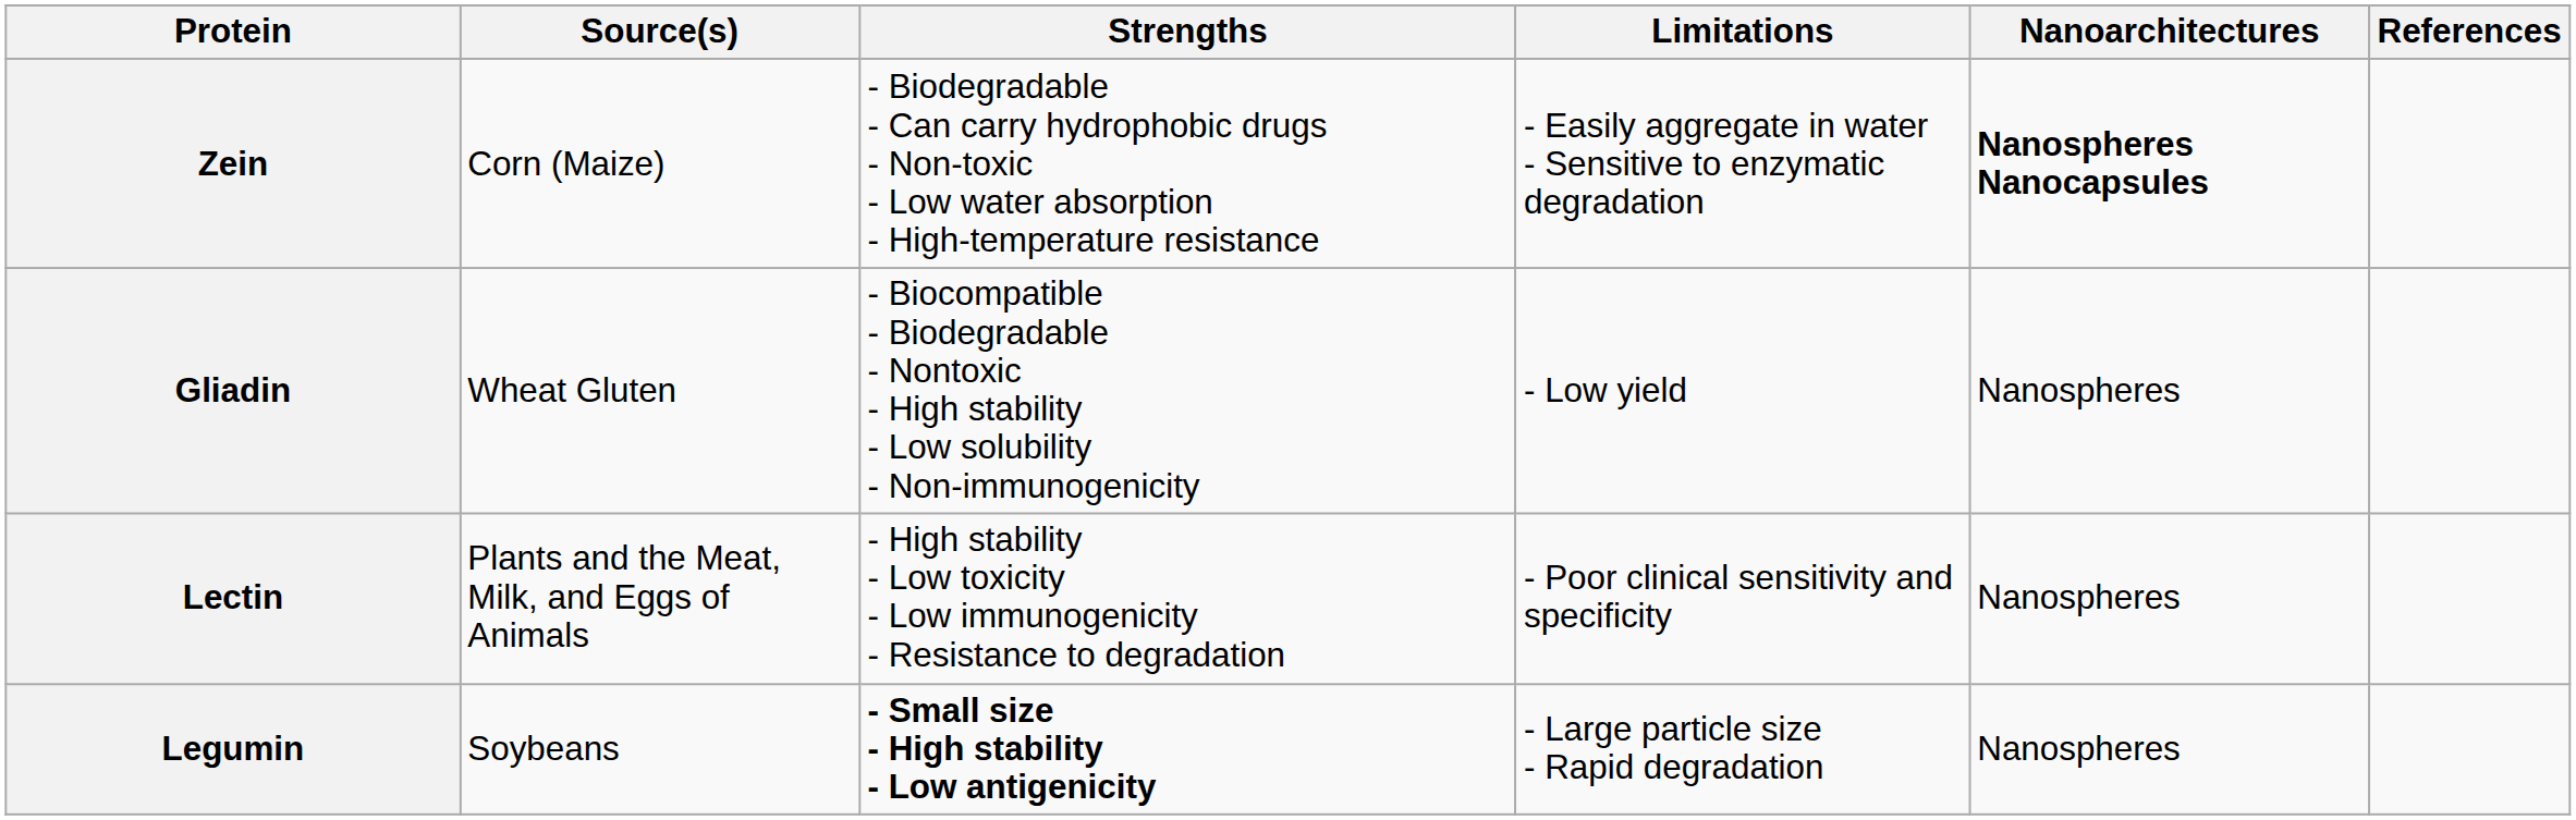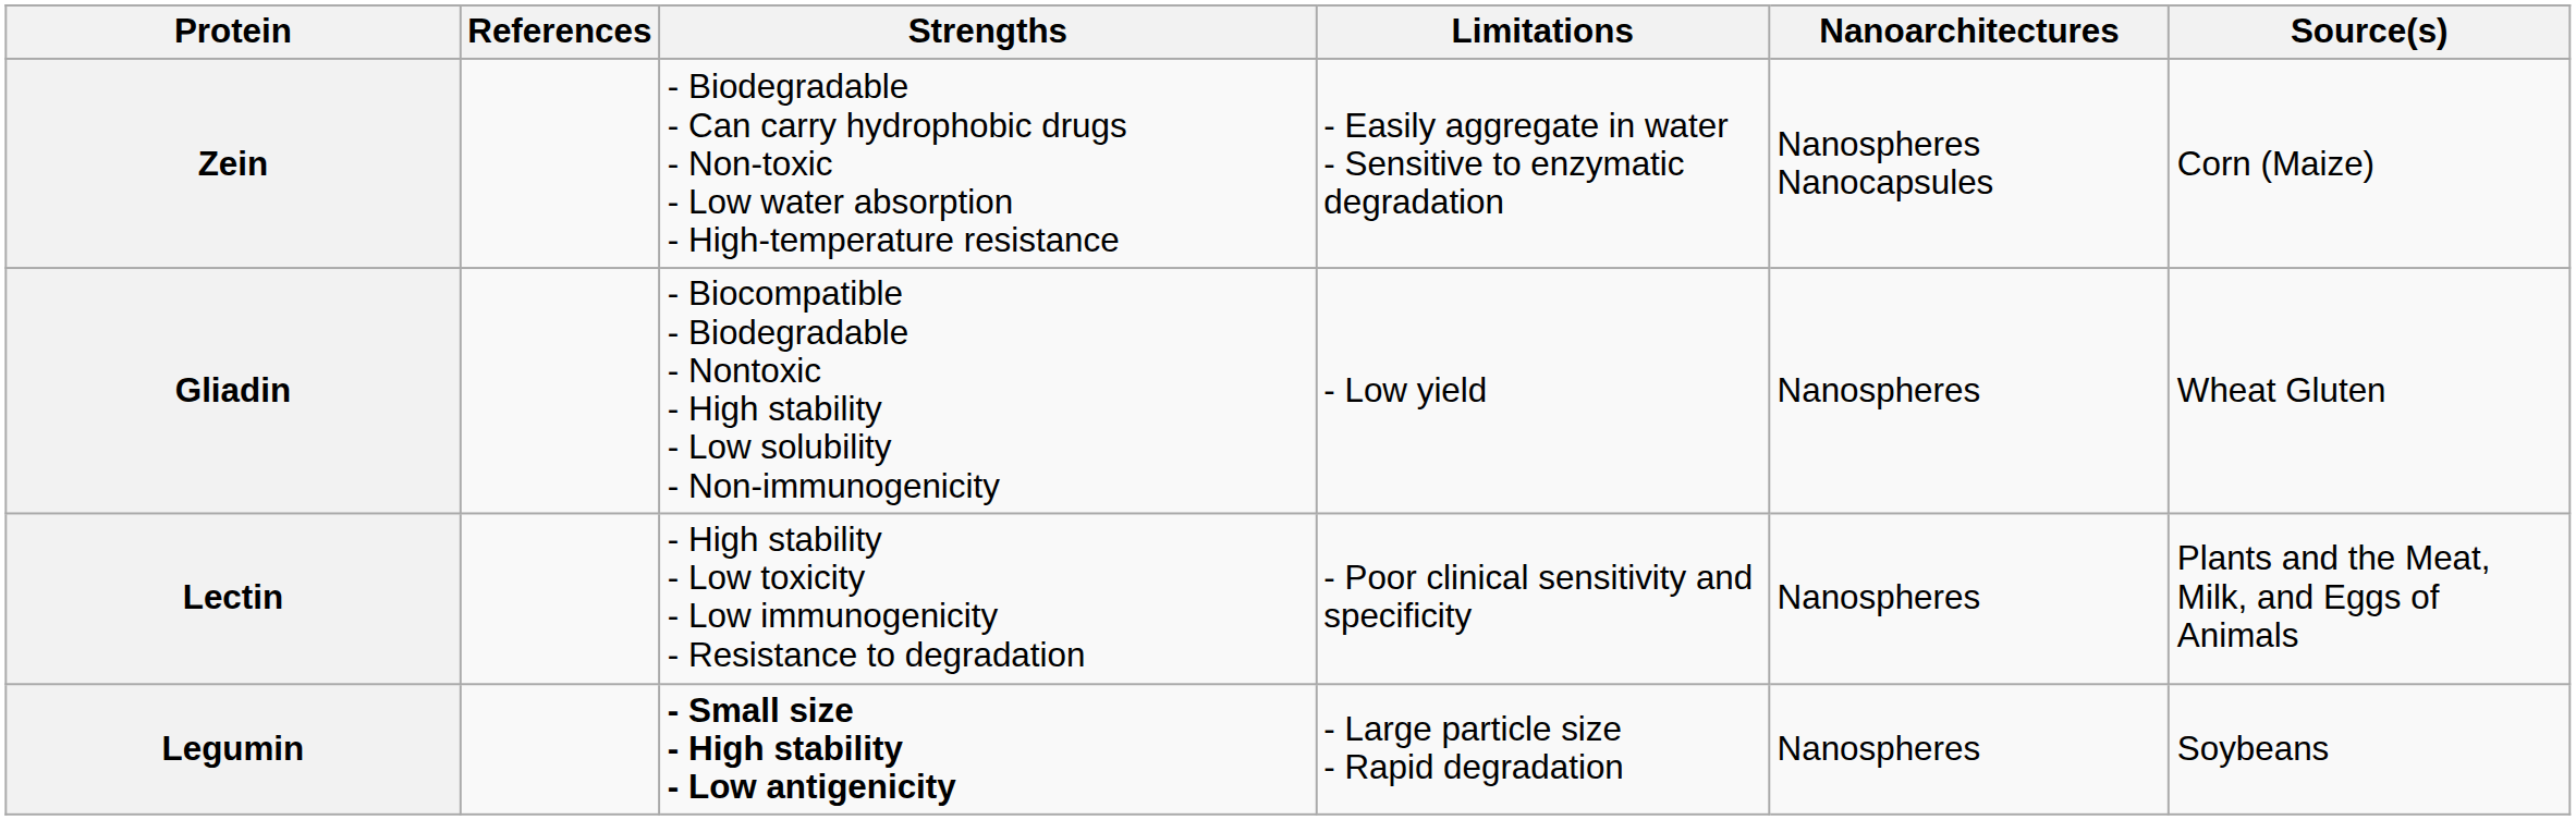 <table class="wikitable" style="margin: 1em auto 1em auto;">
 <tr>
 <th width="205" scope="col">Protein</th>
-<th width="180" scope="col">Source(s)</th>
+<th width="50" scope="col">References</th>
 <th width="300" scope="col">Strengths</th>
 <th width="205" scope="col">Limitations</th>
 <th width="180" scope="col">Nanoarchitectures</th>
-<th width="50" scope="col">References</th>
+<th width="180" scope="col">Source(s)</th>
 </tr>
 <tr>
 <th scope="row">Zein</th>
-<td>Corn (Maize)</td>
+<td></td>
 <td>- Biodegradable<br>- Can carry hydrophobic drugs<br>- Non-toxic<br>- Low water absorption<br>- High-temperature resistance</td>
 <td>- Easily aggregate in water<br>- Sensitive to enzymatic degradation</td>
-<td><strong>Nanospheres<br>Nanocapsules</strong></td>
-<td></td>
+<td>Nanospheres<br>Nanocapsules</td>
+<td>Corn (Maize)</td>
 </tr>
 <tr>
 <th scope="row">Gliadin</th>
-<td>Wheat Gluten</td>
+<td></td>
 <td>- Biocompatible<br>- Biodegradable<br>- Nontoxic<br>- High stability<br>- Low solubility<br>- Non-immunogenicity</td>
 <td>- Low yield</td>
 <td>Nanospheres</td>
-<td></td>
+<td>Wheat Gluten</td>
 </tr>
 <tr>
 <th scope="row">Lectin</th>
-<td>Plants and the Meat, Milk, and Eggs of Animals</td>
+<td></td>
 <td>- High stability<br>- Low toxicity<br>- Low immunogenicity<br>- Resistance to degradation</td>
 <td>- Poor clinical sensitivity and specificity</td>
 <td>Nanospheres</td>
-<td></td>
+<td>Plants and the Meat, Milk, and Eggs of Animals</td>
 </tr>
 <tr>
 <th scope="row">Legumin</th>
-<td>Soybeans</td>
+<td></td>
 <td><strong>- Small size<br>- High stability<br>- Low antigenicity</strong></td>
 <td>- Large particle size<br>- Rapid degradation</td>
 <td>Nanospheres</td>
-<td></td>
+<td>Soybeans</td>
 </tr>
 </table>
